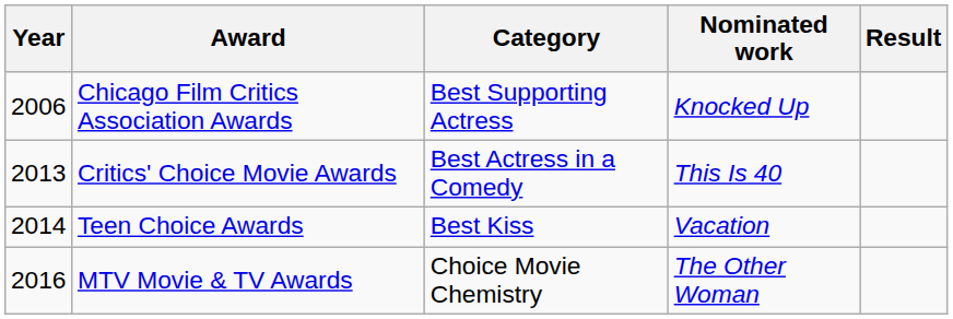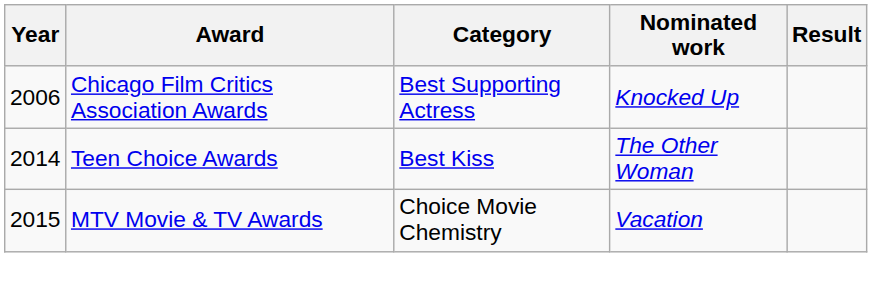 <table class="wikitable sortable">
 <tr>
 <th>Year</th>
 <th>Award</th>
 <th>Category</th>
 <th>Nominated work</th>
 <th>Result</th>
 </tr>
 <tr>
 <td>2006</td>
 <td><a href='#'>Chicago Film Critics Association Awards</a></td>
 <td><a href='#'>Best Supporting Actress</a></td>
 <td><em><a href='#'>Knocked Up</a></em></td>
 <td></td>
 </tr>
 <tr>
-<td>2013</td>
-<td><a href='#'>Critics' Choice Movie Awards</a></td>
-<td><a href='#'>Best Actress in a Comedy</a></td>
-<td><em><a href='#'>This Is 40</a></em></td>
+<td>2014</td>
+<td><a href='#'>Teen Choice Awards</a></td>
+<td><a href='#'>Best Kiss</a> </td>
+<td><em><a href='#'>The Other Woman</a></em></td>
 <td></td>
 </tr>
 <tr>
-<td>2014</td>
-<td><a href='#'>Teen Choice Awards</a></td>
-<td><a href='#'>Best Kiss</a> </td>
+<td>2015</td>
+<td><a href='#'>MTV Movie & TV Awards</a></td>
+<td>Choice Movie Chemistry </td>
 <td><em><a href='#'>Vacation</a></em></td>
 <td></td>
 </tr>
-<tr>
-<td>2016</td>
-<td><a href='#'>MTV Movie & TV Awards</a></td>
-<td>Choice Movie Chemistry </td>
-<td><em><a href='#'>The Other Woman</a></em></td>
-<td></td>
-</tr>
 </table>
